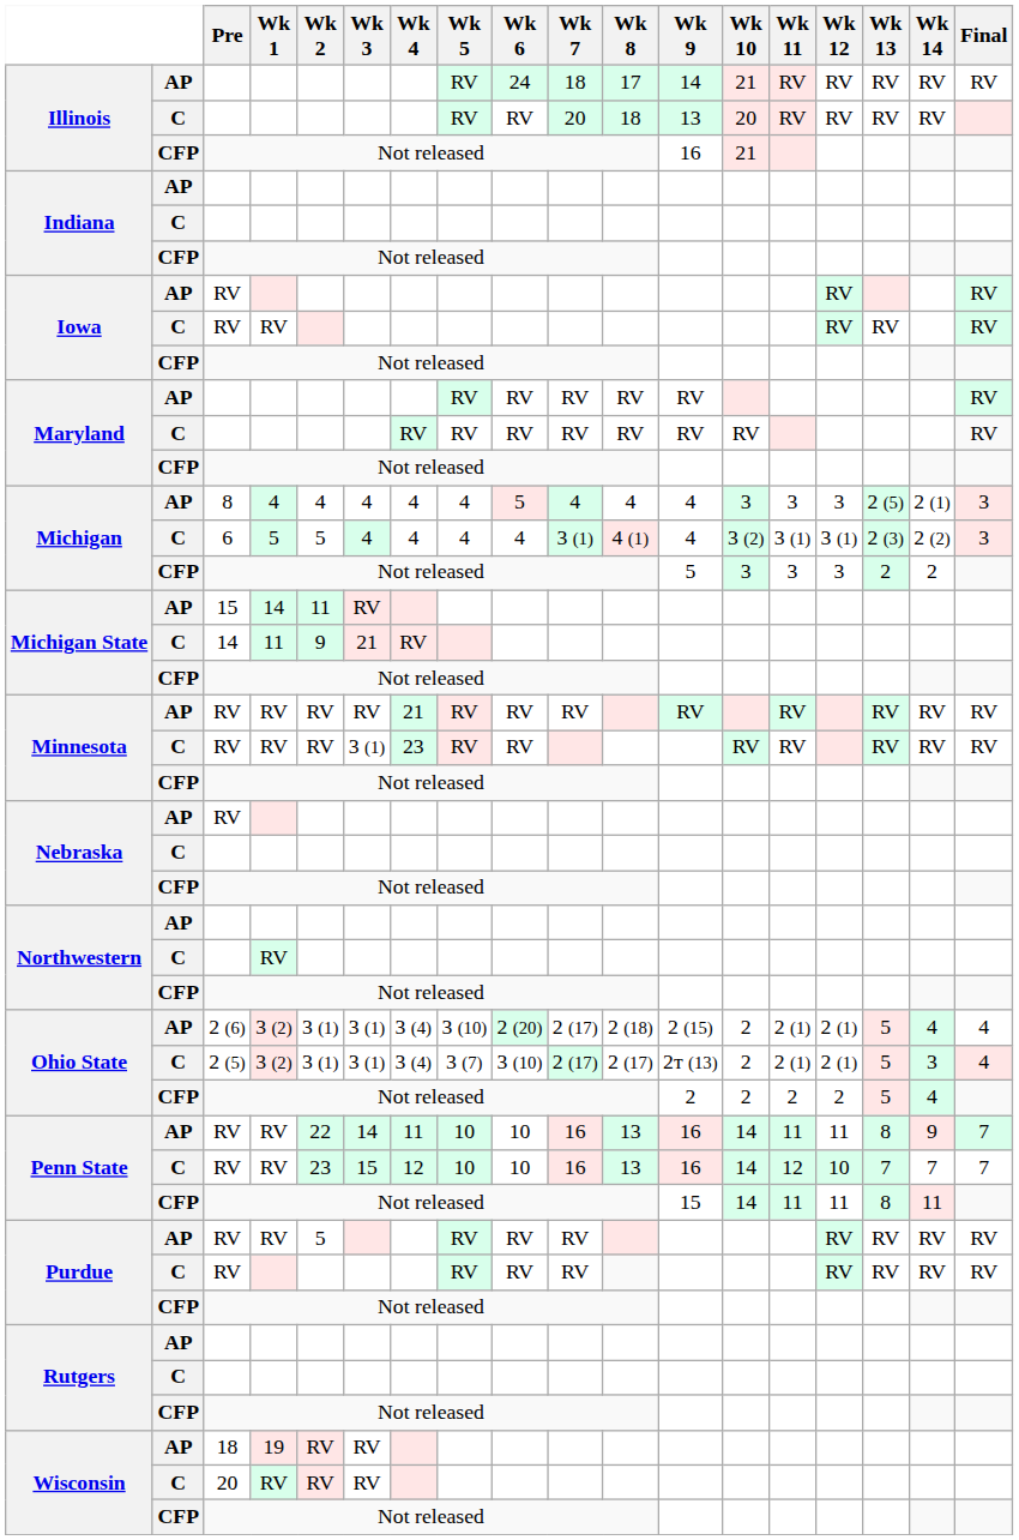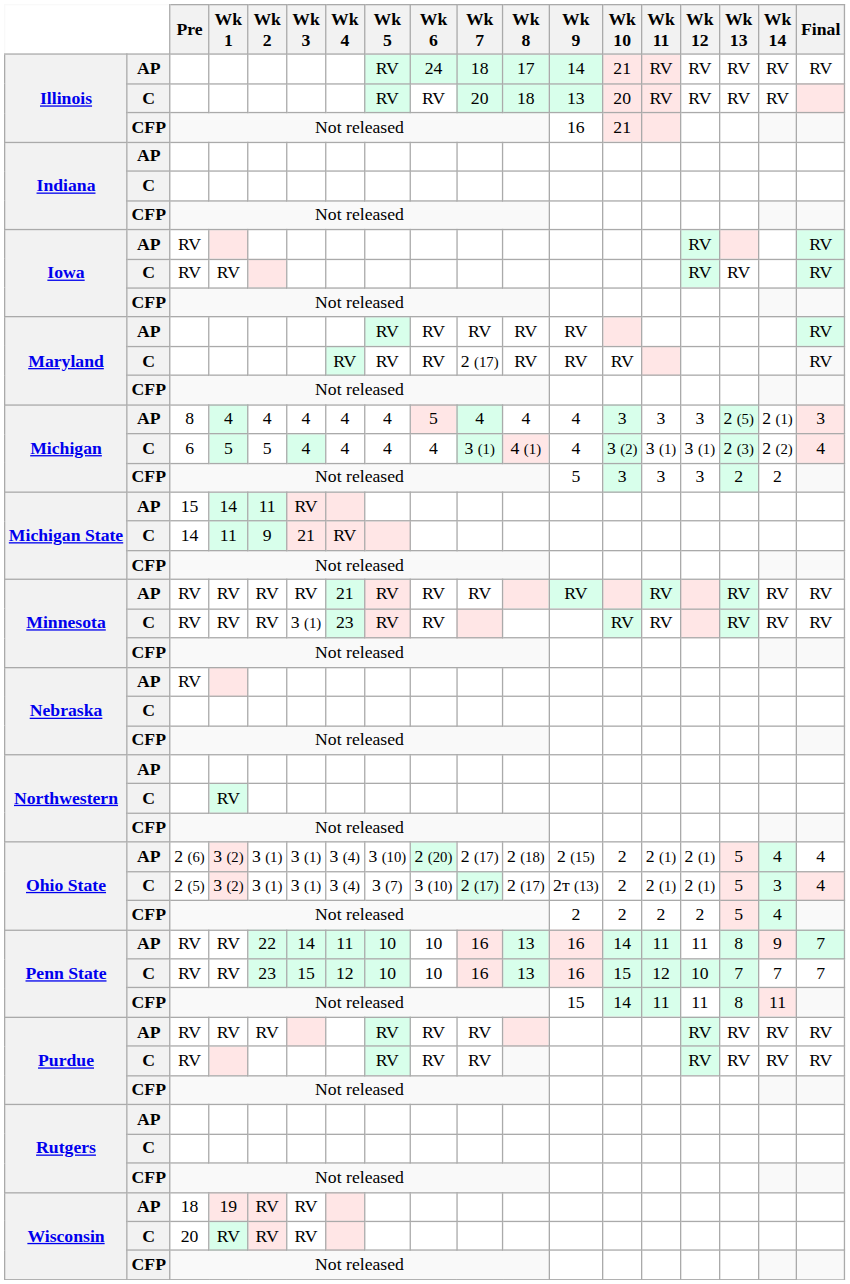 <table class="wikitable" style="white-space:nowrap;font-size:85%;">
 <tr>
 <th colspan=2 style="background:white; border-top-style:hidden; border-left-style:hidden;"> </th>
 <th>Pre</th>
 <th>Wk<br>1</th>
 <th>Wk<br>2</th>
 <th>Wk<br>3</th>
 <th>Wk<br>4</th>
 <th>Wk<br>5</th>
 <th>Wk<br>6</th>
 <th>Wk<br>7</th>
 <th>Wk<br>8</th>
 <th>Wk<br>9</th>
 <th>Wk<br>10</th>
 <th>Wk<br>11</th>
 <th>Wk<br>12</th>
 <th>Wk<br>13</th>
 <th>Wk<br>14</th>
 <th>Final</th>
 </tr>
 <tr style="text-align:center;">
 <th rowspan="3"><a href='#'>Illinois</a></th>
 <th>AP</th>
 <td style="background:#FFF;"></td>
 <td style="background:#FFF;"></td>
 <td style="background:#FFF;"></td>
 <td style="background:#FFF;"></td>
 <td style="background:#FFF;"></td>
 <td style="background:#d8ffeb;">RV</td>
 <td style="background:#d8ffeb;">24</td>
 <td style="background:#d8ffeb;">18</td>
 <td style="background:#d8ffeb;">17</td>
 <td style="background:#d8ffeb;">14</td>
 <td style="background:#ffe6e6;">21</td>
 <td style="background:#ffe6e6;">RV</td>
 <td style="background:#FFF;">RV</td>
 <td style="background:#FFF;">RV</td>
 <td style="background:#FFF;">RV</td>
 <td style="background:#FFF;">RV</td>
 </tr>
 <tr style="text-align:center;">
 <th>C</th>
 <td style="background:#FFF;"></td>
 <td style="background:#FFF;"></td>
 <td style="background:#FFF;"></td>
 <td style="background:#FFF;"></td>
 <td style="background:#FFF;"></td>
 <td style="background:#d8ffeb;">RV</td>
 <td style="background:#FFF;">RV</td>
 <td style="background:#d8ffeb;">20</td>
 <td style="background:#d8ffeb;">18</td>
 <td style="background:#d8ffeb;">13</td>
 <td style="background:#ffe6e6;">20</td>
 <td style="background:#ffe6e6;">RV</td>
 <td style="background:#FFF;">RV</td>
 <td style="background:#FFF;">RV</td>
 <td style="background:#FFF;">RV</td>
 <td style="background:#ffe6e6;"></td>
 </tr>
 <tr style="text-align:center;">
 <th>CFP</th>
 <td colspan="9" style="text-align:center;">Not released</td>
 <td style="background:#FFF;">16</td>
 <td style="background:#ffe6e6;">21</td>
 <td style="background:#ffe6e6;"></td>
 <td style="background:#FFF;"></td>
 <td style="background:#FFF;"></td>
 <td style="text-align:center;"></td>
 </tr>
 <tr style="text-align:center;">
 <th rowspan="3"><a href='#'>Indiana</a></th>
 <th>AP</th>
 <td style="background:#FFF;"></td>
 <td style="background:#FFF;"></td>
 <td style="background:#FFF;"></td>
 <td style="background:#FFF;"></td>
 <td style="background:#FFF;"></td>
 <td style="background:#FFF;"></td>
 <td style="background:#FFF;"></td>
 <td style="background:#FFF;"></td>
 <td style="background:#FFF;"></td>
 <td style="background:#FFF;"></td>
 <td style="background:#FFF;"></td>
 <td style="background:#FFF;"></td>
 <td style="background:#FFF;"></td>
 <td style="background:#FFF;"></td>
 <td style="background:#FFF;"></td>
 <td style="background:#FFF;"></td>
 </tr>
 <tr style="text-align:center;">
 <th>C</th>
 <td style="background:#FFF;"></td>
 <td style="background:#FFF;"></td>
 <td style="background:#FFF;"></td>
 <td style="background:#FFF;"></td>
 <td style="background:#FFF;"></td>
 <td style="background:#FFF;"></td>
 <td style="background:#FFF;"></td>
 <td style="background:#FFF;"></td>
 <td style="background:#FFF;"></td>
 <td style="background:#FFF;"></td>
 <td style="background:#FFF;"></td>
 <td style="background:#FFF;"></td>
 <td style="background:#FFF;"></td>
 <td style="background:#FFF;"></td>
 <td style="background:#FFF;"></td>
 <td style="background:#FFF;"></td>
 </tr>
 <tr style="text-align:center;">
 <th>CFP</th>
 <td colspan="9" style="text-align:center;">Not released</td>
 <td style="background:#FFF;"></td>
 <td style="background:#FFF;"></td>
 <td style="background:#FFF;"></td>
 <td style="background:#FFF;"></td>
 <td style="background:#FFF;"></td>
 <td style="text-align:center;"></td>
 </tr>
 <tr style="text-align:center;">
 <th rowspan="3"><a href='#'>Iowa</a></th>
 <th>AP</th>
 <td style="background:#FFF;">RV</td>
 <td style="background:#ffe6e6;"></td>
 <td style="background:#FFF;"></td>
 <td style="background:#FFF;"></td>
 <td style="background:#FFF;"></td>
 <td style="background:#FFF;"></td>
 <td style="background:#FFF;"></td>
 <td style="background:#FFF;"></td>
 <td style="background:#FFF;"></td>
 <td style="background:#FFF;"></td>
 <td style="background:#FFF;"></td>
 <td style="background:#FFF;"></td>
 <td style="background:#d8ffeb;">RV</td>
 <td style="background:#ffe6e6;"></td>
 <td style="background:#FFF;"></td>
 <td style="background:#d8ffeb;">RV</td>
 </tr>
 <tr style="text-align:center;">
 <th>C</th>
 <td style="background:#FFF;">RV</td>
 <td style="background:#FFF;">RV</td>
 <td style="background:#ffe6e6;"></td>
 <td style="background:#FFF;"></td>
 <td style="background:#FFF;"></td>
 <td style="background:#FFF;"></td>
 <td style="background:#FFF;"></td>
 <td style="background:#FFF;"></td>
 <td style="background:#FFF;"></td>
 <td style="background:#FFF;"></td>
 <td style="background:#FFF;"></td>
 <td style="background:#FFF;"></td>
 <td style="background:#d8ffeb;">RV</td>
 <td style="background:#FFF;">RV</td>
 <td style="background:#FFF;"></td>
 <td style="background:#d8ffeb;">RV</td>
 </tr>
 <tr style="text-align:center;">
 <th>CFP</th>
 <td colspan="9" style="text-align:center;">Not released</td>
 <td style="background:#FFF;"></td>
 <td style="background:#FFF;"></td>
 <td style="background:#FFF;"></td>
 <td style="background:#FFF;"></td>
 <td style="background:#FFF;"></td>
 <td style="text-align:center;"></td>
 </tr>
 <tr style="text-align:center;">
 <th rowspan="3"><a href='#'>Maryland</a></th>
 <th>AP</th>
 <td style="background:#FFF;"></td>
 <td style="background:#FFF;"></td>
 <td style="background:#FFF;"></td>
 <td style="background:#FFF;"></td>
 <td style="background:#FFF;"></td>
 <td style="background:#d8ffeb;">RV</td>
 <td style="background:#FFF;">RV</td>
 <td style="background:#FFF;">RV</td>
 <td style="background:#FFF;">RV</td>
 <td style="background:#FFF;">RV</td>
 <td style="background:#ffe6e6;"></td>
 <td style="background:#FFF;"></td>
 <td style="background:#FFF;"></td>
 <td style="background:#FFF;"></td>
 <td style="background:#FFF;"></td>
 <td style="background:#d8ffeb;">RV</td>
 </tr>
 <tr style="text-align:center;">
 <th>C</th>
 <td style="background:#FFF;"></td>
 <td style="background:#FFF;"></td>
 <td style="background:#FFF;"></td>
 <td style="background:#FFF;"></td>
 <td style="background:#d8ffeb;">RV</td>
 <td style="background:#FFF;">RV</td>
 <td style="background:#FFF;">RV</td>
-<td style="background:#FFF;">RV</td>
+<td style="background:#FFF;">2 <small>(17)</small></td>
 <td style="background:#FFF;">RV</td>
 <td style="background:#FFF;">RV</td>
 <td style="background:#FFF;">RV</td>
 <td style="background:#ffe6e6;"></td>
 <td style="background:#FFF;"></td>
 <td style="background:#FFF;"></td>
 <td style="background:#FFF;"></td>
 <td style="background#d8ffeb;">RV</td>
 </tr>
 <tr style="text-align:center;">
 <th>CFP</th>
 <td colspan="9" style="text-align:center;">Not released</td>
 <td style="background:#FFF;"></td>
 <td style="background:#FFF;"></td>
 <td style="background:#FFF;"></td>
 <td style="background:#FFF;"></td>
 <td style="background:#FFF;"></td>
 <td style="text-align:center;"></td>
 </tr>
 <tr style="text-align:center;">
 <th rowspan="3"><a href='#'>Michigan</a></th>
 <th>AP</th>
 <td style="background:#FFF;">8</td>
 <td style="background:#d8ffeb;">4</td>
 <td style="background:#FFF;">4</td>
 <td style="background:#FFF;">4</td>
 <td style="background:#FFF;">4</td>
 <td style="background:#FFF;">4</td>
 <td style="background:#ffe6e6;">5</td>
 <td style="background:#d8ffeb;">4</td>
 <td style="background:#FFF;">4</td>
 <td style="background:#FFF;">4</td>
 <td style="background:#d8ffeb;">3</td>
 <td style="background:#FFF;">3</td>
 <td style="background:#FFF;">3</td>
 <td style="background:#d8ffeb;">2 <small>(5)</small></td>
 <td style="background:#FFF;">2 <small>(1)</small></td>
 <td style="background:#ffe6e6;">3</td>
 </tr>
 <tr style="text-align:center;">
 <th>C</th>
 <td style="background:#FFF;">6</td>
 <td style="background:#d8ffeb;">5</td>
 <td style="background:#FFF;">5</td>
 <td style="background:#d8ffeb;">4</td>
 <td style="background:#FFF;">4</td>
 <td style="background:#FFF;">4</td>
 <td style="background:#FFF;">4</td>
 <td style="background:#d8ffeb;">3 <small>(1)</small></td>
 <td style="background:#ffe6e6;">4 <small>(1)</small></td>
 <td style="background:#FFF;">4</td>
 <td style="background:#d8ffeb;">3 <small>(2)</small></td>
 <td style="background:#FFF;">3 <small>(1)</small></td>
 <td style="background:#FFF;">3 <small>(1)</small></td>
 <td style="background:#d8ffeb;">2 <small>(3)</small></td>
 <td style="background:#FFF;">2 <small>(2)</small></td>
-<td style="background:#ffe6e6;">3</td>
+<td style="background:#ffe6e6;">4</td>
 </tr>
 <tr style="text-align:center;">
 <th>CFP</th>
 <td colspan="9" style="text-align:center;">Not released</td>
 <td style="background:#FFF;">5</td>
 <td style="background:#d8ffeb;">3</td>
 <td style="background:#FFF;">3</td>
 <td style="background:#FFF;">3</td>
 <td style="background:#d8ffeb;">2</td>
 <td style="background:#FFF;">2</td>
 </tr>
 <tr style="text-align:center;">
 <th rowspan="3"><a href='#'>Michigan State</a></th>
 <th>AP</th>
 <td style="background:#FFF;">15</td>
 <td style="background:#d8ffeb;">14</td>
 <td style="background:#d8ffeb;">11</td>
 <td style="background:#ffe6e6;">RV</td>
 <td style="background:#ffe6e6;"></td>
 <td style="background:#FFF;"></td>
 <td style="background:#FFF;"></td>
 <td style="background:#FFF;"></td>
 <td style="background:#FFF;"></td>
 <td style="background:#FFF;"></td>
 <td style="background:#FFF;"></td>
 <td style="background:#FFF;"></td>
 <td style="background:#FFF;"></td>
 <td style="background:#FFF;"></td>
 <td style="background:#FFF;"></td>
 <td style="background:#FFF;"></td>
 </tr>
 <tr style="text-align:center;">
 <th>C</th>
 <td style="background:#FFF;">14</td>
 <td style="background:#d8ffeb;">11</td>
 <td style="background:#d8ffeb;">9</td>
 <td style="background:#ffe6e6;">21</td>
 <td style="background:#ffe6e6;">RV</td>
 <td style="background:#ffe6e6;"></td>
 <td style="background:#FFF;"></td>
 <td style="background:#FFF;"></td>
 <td style="background:#FFF;"></td>
 <td style="background:#FFF;"></td>
 <td style="background:#FFF;"></td>
 <td style="background:#FFF;"></td>
 <td style="background:#FFF;"></td>
 <td style="background:#FFF;"></td>
 <td style="background:#FFF;"></td>
 <td style="background:#FFF;"></td>
 </tr>
 <tr style="text-align:center;">
 <th>CFP</th>
 <td colspan="9" style="text-align:center;">Not released</td>
 <td style="background:#FFF;"></td>
 <td style="background:#FFF;"></td>
 <td style="background:#FFF;"></td>
 <td style="background:#FFF;"></td>
 <td style="background:#FFF;"></td>
 <td style="text-align:center;"></td>
 </tr>
 <tr style="text-align:center;">
 <th rowspan="3"><a href='#'>Minnesota</a></th>
 <th>AP</th>
 <td style="background:#FFF;">RV</td>
 <td style="background:#FFF;">RV</td>
 <td style="background:#FFF;">RV</td>
 <td style="background:#FFF;">RV</td>
 <td style="background:#d8ffeb;">21</td>
 <td style="background:#ffe6e6;">RV</td>
 <td style="background:#FFF;">RV</td>
 <td style="background:#FFF;">RV</td>
 <td style="background:#ffe6e6;"></td>
 <td style="background:#d8ffeb;">RV</td>
 <td style="background:#ffe6e6;"></td>
 <td style="background:#d8ffeb;">RV</td>
 <td style="background:#ffe6e6;"></td>
 <td style="background:#d8ffeb;">RV</td>
 <td style="background:#FFF;">RV</td>
 <td style="background:#FFF;">RV</td>
 </tr>
 <tr style="text-align:center;">
 <th>C</th>
 <td style="background:#FFF;">RV</td>
 <td style="background:#FFF;">RV</td>
 <td style="background:#FFF;">RV</td>
 <td style="background:#FFF;">3 <small>(1)</small></td>
 <td style="background:#d8ffeb;">23</td>
 <td style="background:#ffe6e6;">RV</td>
 <td style="background:#FFF;">RV</td>
 <td style="background:#ffe6e6;"></td>
 <td style="background:#FFF;"></td>
 <td style="background:#FFF;"></td>
 <td style="background:#d8ffeb;">RV</td>
 <td style="background:#FFF;">RV</td>
 <td style="background:#ffe6e6;"></td>
 <td style="background:#d8ffeb;">RV</td>
 <td style="background:#FFF;">RV</td>
 <td style="background:#FFF;">RV</td>
 </tr>
 <tr style="text-align:center;">
 <th>CFP</th>
 <td colspan="9" style="text-align:center;">Not released</td>
 <td style="background:#FFF;"></td>
 <td style="background:#FFF;"></td>
 <td style="background:#FFF;"></td>
 <td style="background:#FFF;"></td>
 <td style="background:#FFF;"></td>
 <td style="text-align:center;"></td>
 </tr>
 <tr style="text-align:center;">
 <th rowspan="3"><a href='#'>Nebraska</a></th>
 <th>AP</th>
 <td style="background:#FFF;">RV</td>
 <td style="background:#ffe6e6;"></td>
 <td style="background:#FFF;"></td>
 <td style="background:#FFF;"></td>
 <td style="background:#FFF;"></td>
 <td style="background:#FFF;"></td>
 <td style="background:#FFF;"></td>
 <td style="background:#FFF;"></td>
 <td style="background:#FFF;"></td>
 <td style="background:#FFF;"></td>
 <td style="background:#FFF;"></td>
 <td style="background:#FFF;"></td>
 <td style="background:#FFF;"></td>
 <td style="background:#FFF;"></td>
 <td style="background:#FFF;"></td>
 <td style="background:#FFF;"></td>
 </tr>
 <tr style="text-align:center;">
 <th>C</th>
 <td style="background:#FFF;"></td>
 <td style="background:#FFF;"></td>
 <td style="background:#FFF;"></td>
 <td style="background:#FFF;"></td>
 <td style="background:#FFF;"></td>
 <td style="background:#FFF;"></td>
 <td style="background:#FFF;"></td>
 <td style="background:#FFF;"></td>
 <td style="background:#FFF;"></td>
 <td style="background:#FFF;"></td>
 <td style="background:#FFF;"></td>
 <td style="background:#FFF;"></td>
 <td style="background:#FFF;"></td>
 <td style="background:#FFF;"></td>
 <td style="background:#FFF;"></td>
 <td style="background:#FFF;"></td>
 </tr>
 <tr style="text-align:center;">
 <th>CFP</th>
 <td colspan="9" style="text-align:center;">Not released</td>
 <td style="background:#FFF;"></td>
 <td style="background:#FFF;"></td>
 <td style="background:#FFF;"></td>
 <td style="background:#FFF;"></td>
 <td style="background:#FFF;"></td>
 <td style="background:#FFF;"></td>
 </tr>
 <tr style="text-align:center;">
 <th rowspan="3"><a href='#'>Northwestern</a></th>
 <th>AP</th>
 <td style="background:#FFF;"></td>
 <td style="background:#FFF;"></td>
 <td style="background:#FFF;"></td>
 <td style="background:#FFF;"></td>
 <td style="background:#FFF;"></td>
 <td style="background:#FFF;"></td>
 <td style="background:#FFF;"></td>
 <td style="background:#FFF;"></td>
 <td style="background:#FFF;"></td>
 <td style="background:#FFF;"></td>
 <td style="background:#FFF;"></td>
 <td style="background:#FFF;"></td>
 <td style="background:#FFF;"></td>
 <td style="background:#FFF;"></td>
 <td style="background:#FFF;"></td>
 <td style="background:#FFF;"></td>
 </tr>
 <tr style="text-align:center;">
 <th>C</th>
 <td style="background:#FFF;"></td>
 <td style="background:#d8ffeb;">RV</td>
 <td style="background:#FFF;"></td>
 <td style="background:#FFF;"></td>
 <td style="background:#FFF;"></td>
 <td style="background:#FFF;"></td>
 <td style="background:#FFF;"></td>
 <td style="background:#FFF;"></td>
 <td style="background:#FFF;"></td>
 <td style="background:#FFF;"></td>
 <td style="background:#FFF;"></td>
 <td style="background:#FFF;"></td>
 <td style="background:#FFF;"></td>
 <td style="background:#FFF;"></td>
 <td style="background:#FFF;"></td>
 <td style="background:#FFF;"></td>
 </tr>
 <tr style="text-align:center;">
 <th>CFP</th>
 <td colspan="9" style="text-align:center;">Not released</td>
 <td style="background:#FFF;"></td>
 <td style="background:#FFF;"></td>
 <td style="background:#FFF;"></td>
 <td style="background:#FFF;"></td>
 <td style="background:#FFF;"></td>
 <td style="text-align:center;"></td>
 </tr>
 <tr style="text-align:center;">
 <th rowspan="3"><a href='#'>Ohio State</a></th>
 <th>AP</th>
 <td style="background:#FFF;">2 <small>(6)</small></td>
 <td style="background:#ffe6e6;">3 <small>(2)</small></td>
 <td style="background:#FFF;">3 <small>(1)</small></td>
 <td style="background:#FFF;">3 <small>(1)</small></td>
 <td style="background:#FFF;">3 <small>(4)</small></td>
 <td style="background:#FFF;">3 <small>(10)</small></td>
 <td style="background:#d8ffeb;">2 <small>(20)</small></td>
 <td style="background:#FFF;">2 <small>(17)</small></td>
 <td style="background:#FFF;">2 <small>(18)</small></td>
 <td style="background:#FFF;">2 <small>(15)</small></td>
 <td style="background:#FFF;">2</td>
 <td style="background:#FFF;">2 <small>(1)</small></td>
 <td style="background:#FFF;">2 <small>(1)</small></td>
 <td style="background:#ffe6e6;">5</td>
 <td style="background:#d8ffeb;">4</td>
 <td style="background:#FFF;">4</td>
 </tr>
 <tr style="text-align:center;">
 <th>C</th>
 <td style="background:#FFF;">2 <small>(5)</small></td>
 <td style="background:#ffe6e6;">3 <small>(2)</small></td>
 <td style="background:#FFF;">3 <small>(1)</small></td>
 <td style="background:#FFF;">3 <small>(1)</small></td>
 <td style="background:#FFF;">3 <small>(4)</small></td>
 <td style="background:#FFF;">3 <small>(7)</small></td>
 <td style="background:#FFF;">3 <small>(10)</small></td>
 <td style="background:#d8ffeb;">2 <small>(17)</small></td>
 <td style="background:#FFF;">2 <small>(17)</small></td>
 <td style="background:#FFF;">2т <small>(13)</small></td>
 <td style="background:#FFF;">2</td>
 <td style="background:#FFF;">2 <small>(1)</small></td>
 <td style="background:#FFF;">2 <small>(1)</small></td>
 <td style="background:#ffe6e6;">5</td>
 <td style="background:#d8ffeb;">3</td>
 <td style="background:#ffe6e6;">4</td>
 </tr>
 <tr style="text-align:center;">
 <th>CFP</th>
 <td colspan="9" style="text-align:center;">Not released</td>
 <td style="background:#FFF;">2</td>
 <td style="background:#FFF;">2</td>
 <td style="background:#FFF;">2</td>
 <td style="background:#FFF;">2</td>
 <td style="background:#ffe6e6;">5</td>
 <td style="background:#d8ffeb;">4</td>
 </tr>
 <tr style="text-align:center;">
 <th rowspan="3"><a href='#'>Penn State</a></th>
 <th>AP</th>
 <td style="background:#FFF;">RV</td>
 <td style="background:#FFF;">RV</td>
 <td style="background:#d8ffeb;">22</td>
 <td style="background:#d8ffeb;">14</td>
 <td style="background:#d8ffeb;">11</td>
 <td style="background:#d8ffeb;">10</td>
 <td style="background:#FFF;">10</td>
 <td style="background:#ffe6e6;">16</td>
 <td style="background:#d8ffeb;">13</td>
 <td style="background:#ffe6e6;">16</td>
 <td style="background:#d8ffeb;">14</td>
 <td style="background:#d8ffeb;">11</td>
 <td style="background:#FFF;">11</td>
 <td style="background:#d8ffeb;">8</td>
 <td style="background:#ffe6e6;">9</td>
 <td style="background:#d8ffeb;">7</td>
 </tr>
 <tr style="text-align:center;">
 <th>C</th>
 <td style="background:#FFF;">RV</td>
 <td style="background:#FFF;">RV</td>
 <td style="background:#d8ffeb;">23</td>
 <td style="background:#d8ffeb;">15</td>
 <td style="background:#d8ffeb;">12</td>
 <td style="background:#d8ffeb;">10</td>
 <td style="background:#FFF;">10</td>
 <td style="background:#ffe6e6;">16</td>
 <td style="background:#d8ffeb;">13</td>
 <td style="background:#ffe6e6;">16</td>
-<td style="background:#d8ffeb;">14</td>
+<td style="background:#d8ffeb;">15</td>
 <td style="background:#d8ffeb;">12</td>
 <td style="background:#d8ffeb;">10</td>
 <td style="background:#d8ffeb;">7</td>
 <td style="background:#FFF;">7</td>
 <td style="background:#FFF;">7</td>
 </tr>
 <tr style="text-align:center;">
 <th>CFP</th>
 <td colspan="9" style="text-align:center;">Not released</td>
 <td style="background:#FFF;">15</td>
 <td style="background:#d8ffeb;">14</td>
 <td style="background:#d8ffeb;">11</td>
 <td style="background:#FFF;">11</td>
 <td style="background:#d8ffeb;">8</td>
 <td style="background:#ffe6e6;">11</td>
 </tr>
 <tr style="text-align:center;">
 <th rowspan="3"><a href='#'>Purdue</a></th>
 <th>AP</th>
 <td style="background:#FFF;">RV</td>
 <td style="background:#FFF;">RV</td>
-<td style="background:#FFF;">5</td>
+<td style="background:#FFF;">RV</td>
 <td style="background:#ffe6e6;"></td>
 <td style="background:#FFF;"></td>
 <td style="background:#d8ffeb;">RV</td>
 <td style="background:#FFF;">RV</td>
 <td style="background:#FFF;">RV</td>
 <td style="background:#ffe6e6;"></td>
 <td style="background:#FFF;"></td>
 <td style="background:#FFF;"></td>
 <td style="background:#FFF;"></td>
 <td style="background:#d8ffeb;">RV</td>
 <td style="background:#FFF;">RV</td>
 <td style="background:#FFF;">RV</td>
 <td style="background:#FFF;">RV</td>
 </tr>
 <tr style="text-align:center;">
 <th>C</th>
 <td style="background:#FFF;">RV</td>
 <td style="background:#ffe6e6;"></td>
 <td style="background:#FFF;"></td>
 <td style="background:#FFF;"></td>
 <td style="background:#FFF;"></td>
 <td style="background:#d8ffeb;">RV</td>
 <td style="background:#FFF;">RV</td>
 <td style="background:#FFF;">RV</td>
 <td style="background:C"></td>
 <td style="background:#FFF;"></td>
 <td style="background:#FFF;"></td>
 <td style="background:#FFF;"></td>
 <td style="background:#d8ffeb;">RV</td>
 <td style="background:#FFF;">RV</td>
 <td style="background:#FFF;">RV</td>
 <td style="background:#FFF;">RV</td>
 </tr>
 <tr style="text-align:center;">
 <th>CFP</th>
 <td colspan="9" style="text-align:center;">Not released</td>
 <td style="background:#FFF;"></td>
 <td style="background:#FFF;"></td>
 <td style="background:#FFF;"></td>
 <td style="background:#FFF;"></td>
 <td style="background:#FFF;"></td>
 <td style="text-align:center;"></td>
 </tr>
 <tr style="text-align:center;">
 <th rowspan="3"><a href='#'>Rutgers</a></th>
 <th>AP</th>
 <td style="background:#FFF;"></td>
 <td style="background:#FFF;"></td>
 <td style="background:#FFF;"></td>
 <td style="background:#FFF;"></td>
 <td style="background:#FFF;"></td>
 <td style="background:#FFF;"></td>
 <td style="background:#FFF;"></td>
 <td style="background:#FFF;"></td>
 <td style="background:#FFF;"></td>
 <td style="background:#FFF;"></td>
 <td style="background:#FFF;"></td>
 <td style="background:#FFF;"></td>
 <td style="background:#FFF;"></td>
 <td style="background:#FFF;"></td>
 <td style="background:#FFF;"></td>
 <td style="background:#FFF;"></td>
 </tr>
 <tr style="text-align:center;">
 <th>C</th>
 <td style="background:#FFF;"></td>
 <td style="background:#FFF;"></td>
 <td style="background:#FFF;"></td>
 <td style="background:#FFF;"></td>
 <td style="background:#FFF;"></td>
 <td style="background:#FFF;"></td>
 <td style="background:#FFF;"></td>
 <td style="background:#FFF;"></td>
 <td style="background:#FFF;"></td>
 <td style="background:#FFF;"></td>
 <td style="background:#FFF;"></td>
 <td style="background:#FFF;"></td>
 <td style="background:#FFF;"></td>
 <td style="background:#FFF;"></td>
 <td style="background:#FFF;"></td>
 <td style="background:#FFF;"></td>
 </tr>
 <tr style="text-align:center;">
 <th>CFP</th>
 <td colspan="9" style="text-align:center;">Not released</td>
 <td style="background:#FFF;"></td>
 <td style="background:#FFF;"></td>
 <td style="background:#FFF;"></td>
 <td style="background:#FFF;"></td>
 <td style="background:#FFF;"></td>
 <td style="text-align:center;"></td>
 </tr>
 <tr style="text-align:center;">
 <th rowspan="3"><a href='#'>Wisconsin</a></th>
 <th>AP</th>
 <td style="background:#FFF;">18</td>
 <td style="background:#ffe6e6;">19</td>
 <td style="background:#ffe6e6;">RV</td>
 <td style="background:#FFF;">RV</td>
 <td style="background:#ffe6e6;"></td>
 <td style="background:#FFF;"></td>
 <td style="background:#FFF;"></td>
 <td style="background:#FFF;"></td>
 <td style="background:#FFF;"></td>
 <td style="background:#FFF;"></td>
 <td style="background:#FFF;"></td>
 <td style="background:#FFF;"></td>
 <td style="background:#FFF;"></td>
 <td style="background:#FFF;"></td>
 <td style="background:#FFF;"></td>
 <td style="background:#FFF;"></td>
 </tr>
 <tr style="text-align:center;">
 <th>C</th>
 <td style="background:#FFF;">20</td>
 <td style="background:#d8ffeb;">RV</td>
 <td style="background:#ffe6e6;">RV</td>
 <td style="background:#FFF;">RV</td>
 <td style="background:#ffe6e6;"></td>
 <td style="background:#FFF;"></td>
 <td style="background:#FFF;"></td>
 <td style="background:#FFF;"></td>
 <td style="background:#FFF;"></td>
 <td style="background:#FFF;"></td>
 <td style="background:#FFF;"></td>
 <td style="background:#FFF;"></td>
 <td style="background:#FFF;"></td>
 <td style="background:#FFF;"></td>
 <td style="background:#FFF;"></td>
 <td style="background:#FFF;"></td>
 </tr>
 <tr style="text-align:center;">
 <th>CFP</th>
 <td colspan="9" style="text-align:center;">Not released</td>
 <td style="background:#FFF;"></td>
 <td style="background:#FFF;"></td>
 <td style="background:#FFF;"></td>
 <td style="background:#FFF;"></td>
 <td style="background:#FFF;"></td>
 <td style="text-align:center;"></td>
 </tr>
 <tr style="text-align:center;">
 </tr>
 </table>
